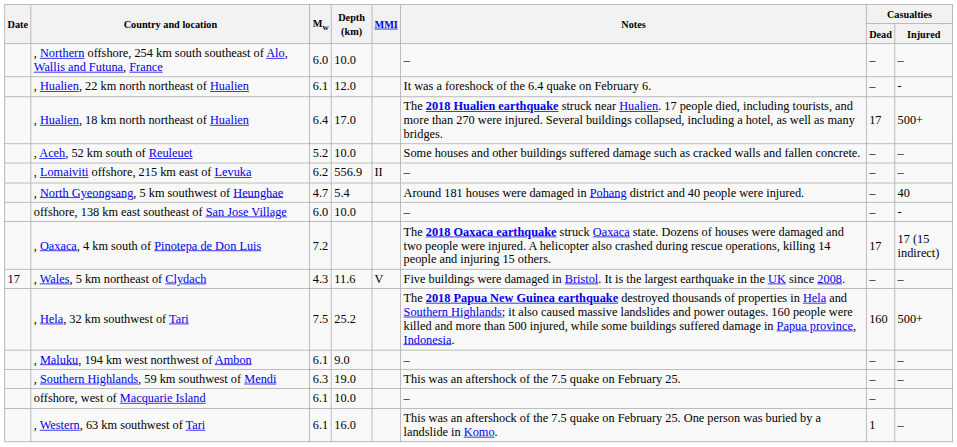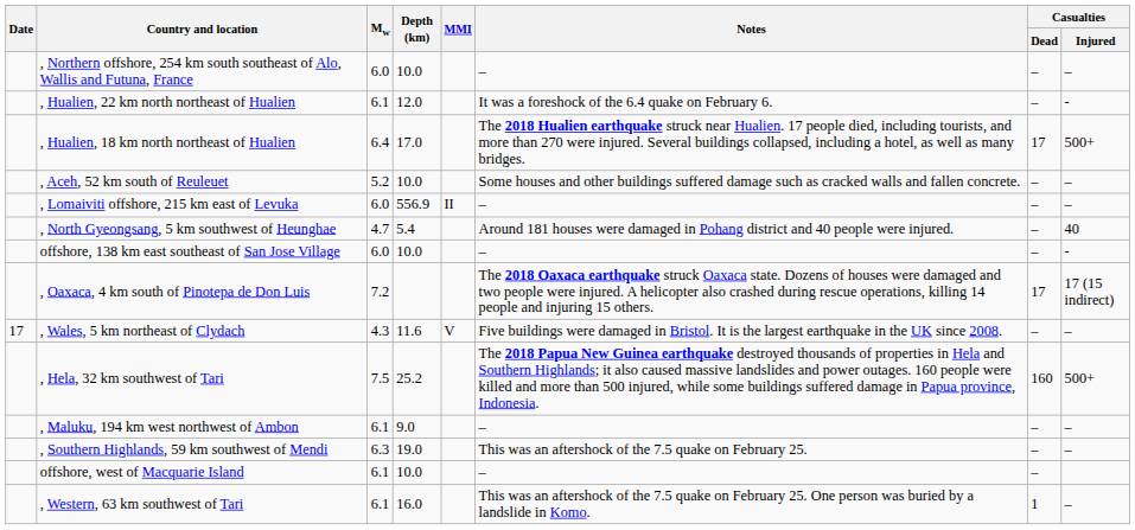 <table class="wikitable sortable sort-under" style="border:1px black; margin-left:1em;">
 <tr>
 <th rowspan="2"><small>Date</small></th>
 <th rowspan="2" style="width: 355px"><small>Country and location</small></th>
 <th rowspan="2"><small>M<sub>w</sub></small></th>
 <th rowspan="2"><small>Depth (km)</small></th>
 <th rowspan="2"><small><a href='#'>MMI</a></small></th>
 <th rowspan="2" class="unsortable"><small>Notes</small></th>
 <th colspan="2"><small>Casualties</small></th>
 </tr>
 <tr>
 <th><small>Dead</small></th>
 <th><small>Injured</small></th>
 </tr>
 <tr>
 <td></td>
 <td>, <a href='#'>Northern</a> offshore, 254 km south southeast of <a href='#'>Alo</a>, <a href='#'>Wallis and Futuna</a>, <a href='#'>France</a></td>
 <td>6.0</td>
 <td>10.0</td>
 <td></td>
 <td>–</td>
 <td>–</td>
 <td>–</td>
 </tr>
 <tr>
 <td></td>
 <td>, <a href='#'>Hualien</a>, 22 km north northeast of <a href='#'>Hualien</a></td>
 <td>6.1</td>
 <td>12.0</td>
 <td></td>
 <td>It was a foreshock of the 6.4 quake on February 6.</td>
 <td>–</td>
 <td>-</td>
 </tr>
 <tr>
 <td></td>
 <td>, <a href='#'>Hualien</a>, 18 km north northeast of <a href='#'>Hualien</a></td>
 <td>6.4</td>
 <td>17.0</td>
 <td></td>
 <td>The <strong><a href='#'>2018 Hualien earthquake</a></strong> struck near <a href='#'>Hualien</a>. 17 people died, including tourists, and more than 270 were injured. Several buildings collapsed, including a hotel, as well as many bridges.</td>
 <td>17</td>
 <td>500+</td>
 </tr>
 <tr>
 <td></td>
 <td>, <a href='#'>Aceh</a>, 52 km south of <a href='#'>Reuleuet</a></td>
 <td>5.2</td>
 <td>10.0</td>
 <td></td>
 <td>Some houses and other buildings suffered damage such as cracked walls and fallen concrete.</td>
 <td>–</td>
 <td>–</td>
 </tr>
 <tr>
 <td></td>
 <td>, <a href='#'>Lomaiviti</a> offshore, 215 km east of <a href='#'>Levuka</a></td>
-<td>6.2</td>
+<td>6.0</td>
 <td>556.9</td>
 <td>II</td>
 <td>–</td>
 <td>–</td>
 <td>–</td>
 </tr>
 <tr>
 <td></td>
 <td>, <a href='#'>North Gyeongsang</a>, 5 km southwest of <a href='#'>Heunghae</a></td>
 <td>4.7</td>
 <td>5.4</td>
 <td></td>
 <td>Around 181 houses were damaged in <a href='#'>Pohang</a> district and 40 people were injured.</td>
 <td>–</td>
 <td>40</td>
 </tr>
 <tr>
 <td></td>
 <td> offshore, 138 km east southeast of <a href='#'>San Jose Village</a></td>
 <td>6.0</td>
 <td>10.0</td>
 <td></td>
 <td>–</td>
 <td>–</td>
 <td>-</td>
 </tr>
 <tr>
 <td></td>
 <td>, <a href='#'>Oaxaca</a>, 4 km south of <a href='#'>Pinotepa de Don Luis</a></td>
 <td>7.2</td>
 <td></td>
 <td></td>
 <td>The <strong><a href='#'>2018 Oaxaca earthquake</a></strong> struck <a href='#'>Oaxaca</a> state. Dozens of houses were damaged and two people were injured. A helicopter also crashed during rescue operations, killing 14 people and injuring 15 others.</td>
 <td>17</td>
 <td>17 (15 indirect)</td>
 </tr>
 <tr>
 <td>17</td>
 <td>, <a href='#'>Wales</a>, 5 km northeast of <a href='#'>Clydach</a></td>
 <td>4.3</td>
 <td>11.6</td>
 <td>V</td>
 <td>Five buildings were damaged in <a href='#'>Bristol</a>. It is the largest earthquake in the <a href='#'>UK</a> since <a href='#'>2008</a>.</td>
 <td>–</td>
 <td>–</td>
 </tr>
 <tr>
 <td></td>
 <td>, <a href='#'>Hela</a>, 32 km southwest of <a href='#'>Tari</a></td>
 <td>7.5</td>
 <td>25.2</td>
 <td></td>
 <td>The <strong><a href='#'>2018 Papua New Guinea earthquake</a></strong> destroyed thousands of properties in <a href='#'>Hela</a> and <a href='#'>Southern Highlands</a>; it also caused massive landslides and power outages. 160 people were killed and more than 500 injured, while some buildings suffered damage in <a href='#'>Papua province</a>, <a href='#'>Indonesia</a>.</td>
 <td>160</td>
 <td>500+</td>
 </tr>
 <tr>
 <td></td>
 <td>, <a href='#'>Maluku</a>, 194 km west northwest of <a href='#'>Ambon</a></td>
 <td>6.1</td>
 <td>9.0</td>
 <td></td>
 <td>–</td>
 <td>–</td>
 <td>–</td>
 </tr>
 <tr>
 <td></td>
 <td>, <a href='#'>Southern Highlands</a>, 59 km southwest of <a href='#'>Mendi</a></td>
 <td>6.3</td>
 <td>19.0</td>
 <td></td>
 <td>This was an aftershock of the 7.5 quake on February 25.</td>
 <td>–</td>
 <td>–</td>
 </tr>
 <tr>
 <td></td>
 <td> offshore, west of <a href='#'>Macquarie Island</a></td>
 <td>6.1</td>
 <td>10.0</td>
 <td></td>
 <td>–</td>
 <td>–</td>
 <td></td>
 </tr>
 <tr>
 <td></td>
 <td>, <a href='#'>Western</a>, 63 km southwest of <a href='#'>Tari</a></td>
 <td>6.1</td>
 <td>16.0</td>
 <td></td>
 <td>This was an aftershock of the 7.5 quake on February 25. One person was buried by a landslide in <a href='#'>Komo</a>.</td>
 <td>1</td>
 <td>–</td>
 </tr>
 </table>
